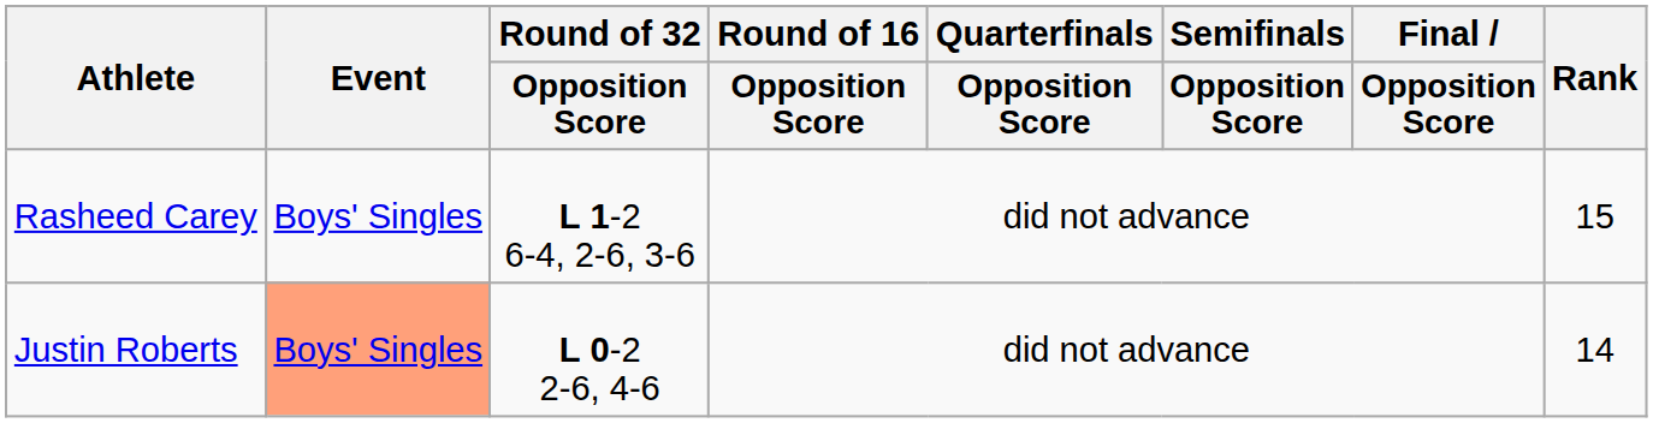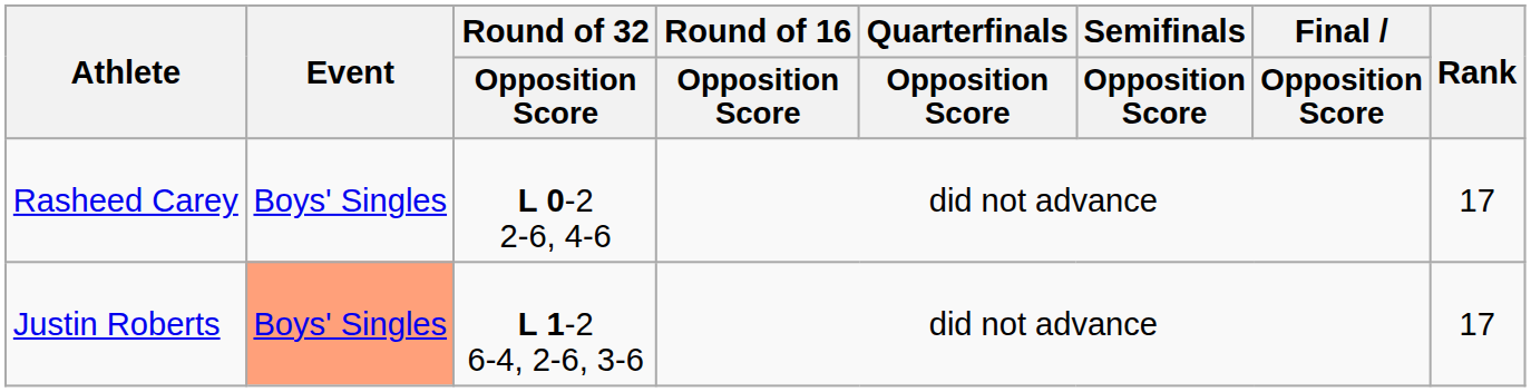 <table class=wikitable style="font-size:90%">
 <tr>
 <th rowspan="2">Athlete</th>
 <th rowspan="2">Event</th>
 <th>Round of 32</th>
 <th>Round of 16</th>
 <th>Quarterfinals</th>
 <th>Semifinals</th>
 <th>Final / </th>
 <th rowspan=2>Rank</th>
 </tr>
 <tr style="font-size:95%">
 <th>Opposition<br>Score</th>
 <th>Opposition<br>Score</th>
 <th>Opposition<br>Score</th>
 <th>Opposition<br>Score</th>
 <th>Opposition<br>Score</th>
 </tr>
 <tr align=center>
 <td align=left><a href='#'>Rasheed Carey</a></td>
 <td align=left><a href='#'>Boys' Singles</a></td>
-<td><br><strong>L</strong> <strong>1</strong>-2 <br> 6-4, 2-6, 3-6</td>
+<td><br><strong>L</strong> <strong>0</strong>-2 <br> 2-6, 4-6</td>
 <td colspan=4>did not advance</td>
-<td>15</td>
+<td>17</td>
 </tr>
 <tr align=center>
 <td align=left><a href='#'>Justin Roberts</a></td>
 <td align=left style="background: lightsalmon;"><a href='#'>Boys' Singles</a></td>
-<td><br><strong>L</strong> <strong>0</strong>-2 <br> 2-6, 4-6</td>
+<td><br><strong>L</strong> <strong>1</strong>-2 <br> 6-4, 2-6, 3-6</td>
 <td colspan=4>did not advance</td>
-<td>14</td>
+<td>17</td>
 </tr>
 </table>
